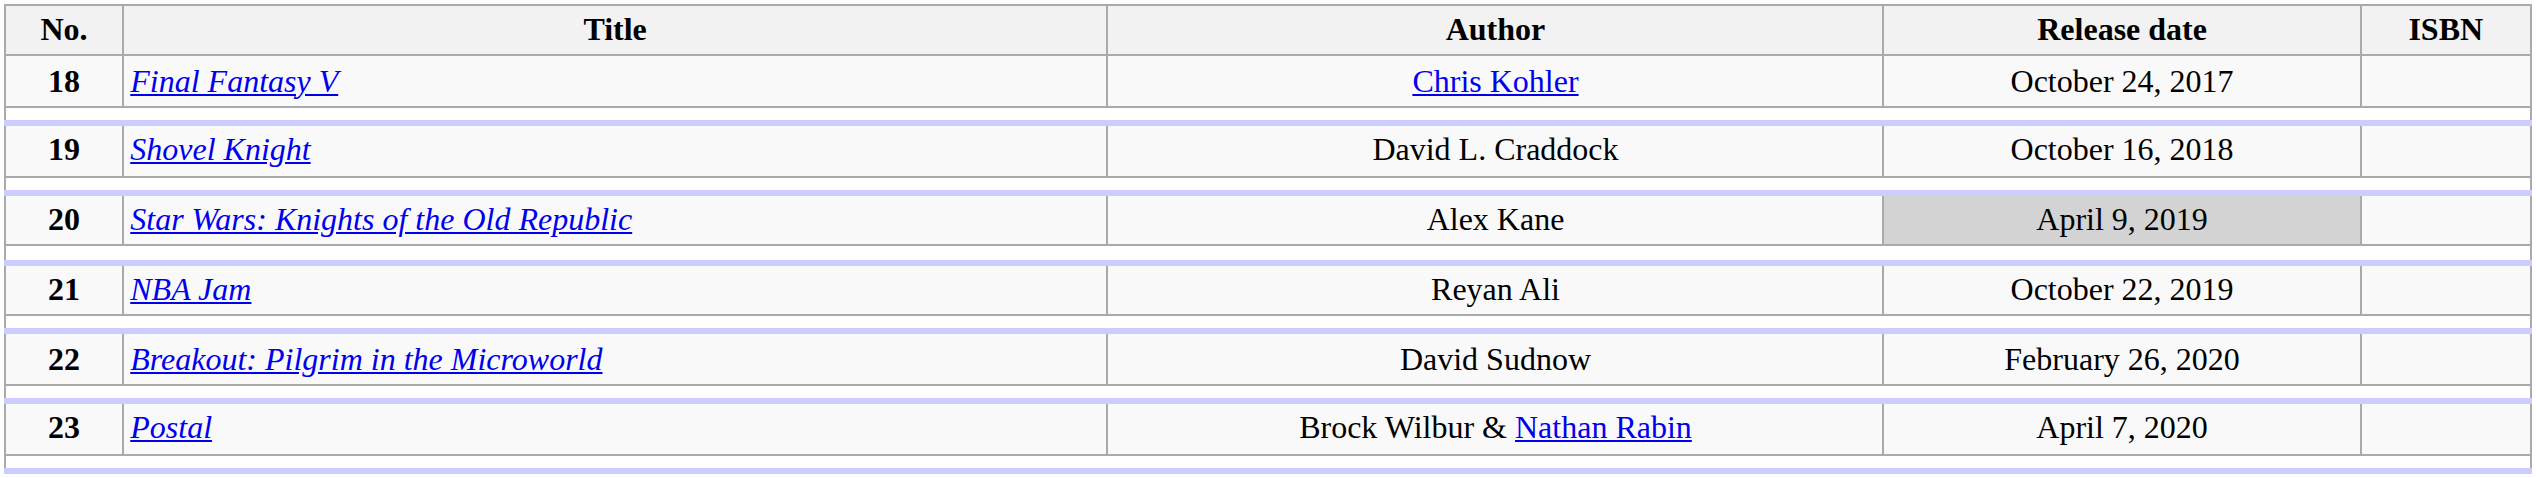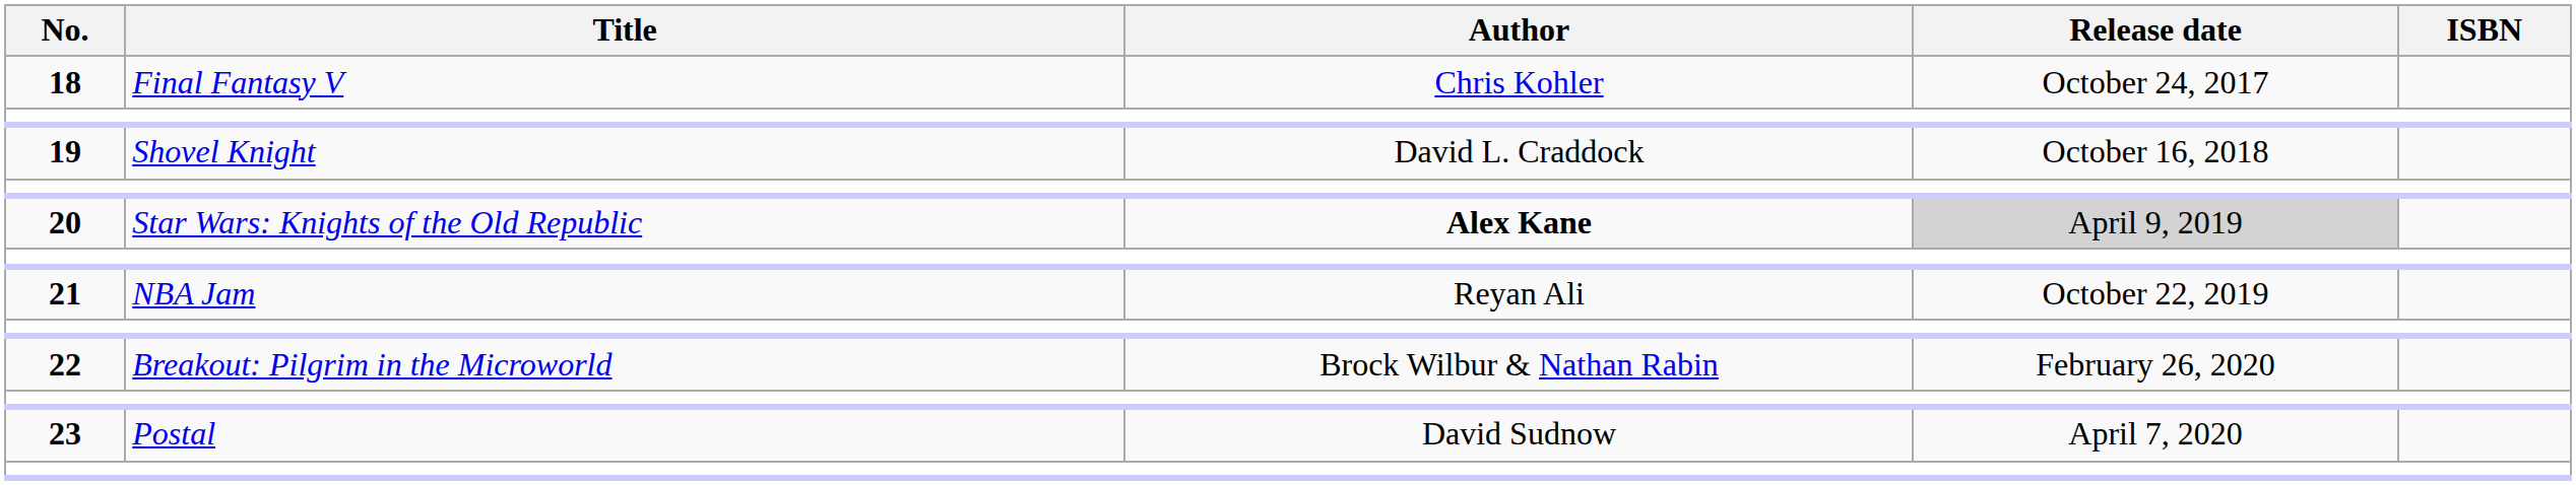 <table class="wikitable" style="margin: 1em auto 1em auto" width="100%">
 <tr>
 <th>No.</th>
 <th>Title</th>
 <th>Author</th>
 <th>Release date</th>
 <th>ISBN</th>
 </tr>
 <tr>
 <td style="text-align: center"><strong>18</strong></td>
 <td><em><a href='#'>Final Fantasy V</a></em></td>
 <td style="text-align: center"><a href='#'>Chris Kohler</a></td>
 <td style="text-align: center">October 24, 2017</td>
 <td></td>
 </tr>
 <tr>
 <td colspan=5 class="description" style="background:#FFFFFF; border-bottom:3px solid #CCCCFF"></td>
 </tr>
 <tr>
 <td style="text-align: center"><strong>19</strong></td>
 <td><em><a href='#'>Shovel Knight</a></em></td>
 <td style="text-align: center">David L. Craddock</td>
 <td style="text-align: center">October 16, 2018</td>
 <td></td>
 </tr>
 <tr>
 <td colspan=5 class="description" style="background:#FFFFFF; border-bottom:3px solid #CCCCFF"></td>
 </tr>
 <tr>
 <td style="text-align: center"><strong>20</strong></td>
 <td><em><a href='#'>Star Wars: Knights of the Old Republic</a></em></td>
-<td style="text-align: center">Alex Kane</td>
+<td style="text-align: center"><strong>Alex Kane</strong></td>
 <td style="background: lightgrey; text-align: center">April 9, 2019</td>
 <td></td>
 </tr>
 <tr>
 <td colspan=5 class="description" style="background:#FFFFFF; border-bottom:3px solid #CCCCFF"></td>
 </tr>
 <tr>
 <td style="text-align: center"><strong>21</strong></td>
 <td><em><a href='#'>NBA Jam</a></em></td>
 <td style="text-align: center">Reyan Ali</td>
 <td style="text-align: center">October 22, 2019</td>
 <td></td>
 </tr>
 <tr>
 <td colspan=5 class="description" style="background:#FFFFFF; border-bottom:3px solid #CCCCFF"></td>
 </tr>
 <tr>
 <td style="text-align: center"><strong>22</strong></td>
 <td><em><a href='#'>Breakout: Pilgrim in the Microworld</a></em></td>
-<td style="text-align: center">David Sudnow</td>
+<td style="text-align: center">Brock Wilbur & <a href='#'>Nathan Rabin</a></td>
 <td style="text-align: center">February 26, 2020</td>
 <td></td>
 </tr>
 <tr>
 <td colspan=5 class="description" style="background:#FFFFFF; border-bottom:3px solid #CCCCFF"></td>
 </tr>
 <tr>
 <td style="text-align: center"><strong>23</strong></td>
 <td><em><a href='#'>Postal</a></em></td>
-<td style="text-align: center">Brock Wilbur & <a href='#'>Nathan Rabin</a></td>
+<td style="text-align: center">David Sudnow</td>
 <td style="text-align: center">April 7, 2020</td>
 <td></td>
 </tr>
 <tr>
 <td colspan=5 class="description" style="background:#FFFFFF; border-bottom:3px solid #CCCCFF"></td>
 </tr>
 </table>
